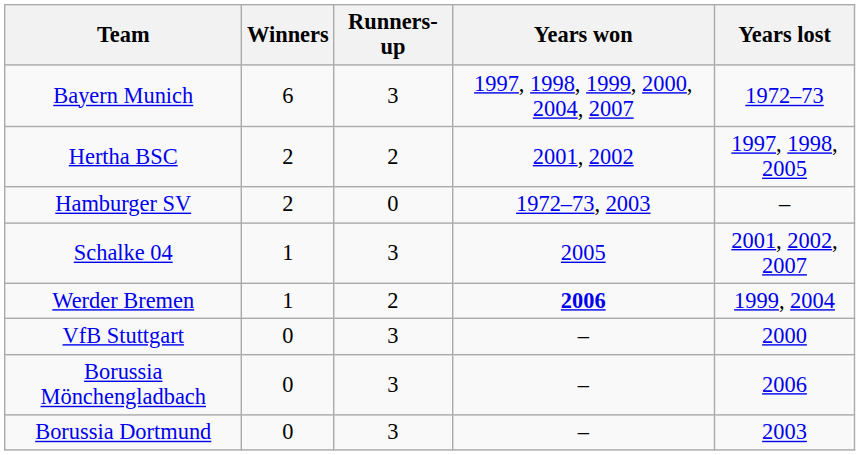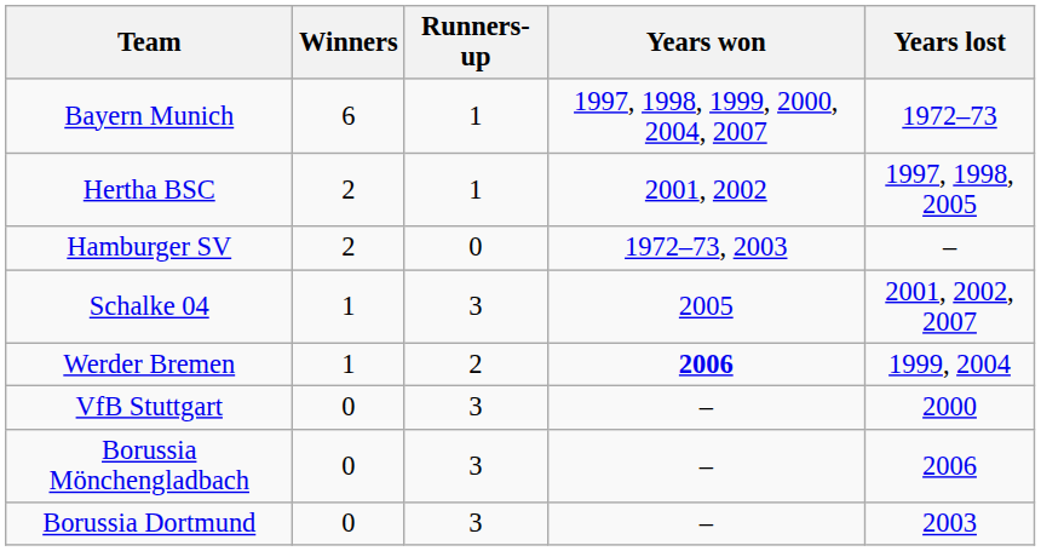 <table class="wikitable" style="text-align:center">
 <tr>
 <th>Team</th>
 <th>Winners</th>
 <th>Runners-up</th>
 <th>Years won</th>
 <th>Years lost</th>
 </tr>
 <tr>
 <td><a href='#'>Bayern Munich</a></td>
 <td>6</td>
-<td>3</td>
+<td>1</td>
 <td><a href='#'>1997</a>, <a href='#'>1998</a>, <a href='#'>1999</a>, <a href='#'>2000</a>, <a href='#'>2004</a>, <a href='#'>2007</a></td>
 <td><a href='#'>1972–73</a></td>
 </tr>
 <tr>
 <td><a href='#'>Hertha BSC</a></td>
 <td>2</td>
-<td>2</td>
+<td>1</td>
 <td><a href='#'>2001</a>, <a href='#'>2002</a></td>
 <td><a href='#'>1997</a>, <a href='#'>1998</a>, <a href='#'>2005</a></td>
 </tr>
 <tr>
 <td><a href='#'>Hamburger SV</a></td>
 <td>2</td>
 <td>0</td>
 <td><a href='#'>1972–73</a>, <a href='#'>2003</a></td>
 <td>–</td>
 </tr>
 <tr>
 <td><a href='#'>Schalke 04</a></td>
 <td>1</td>
 <td>3</td>
 <td><a href='#'>2005</a></td>
 <td><a href='#'>2001</a>, <a href='#'>2002</a>, <a href='#'>2007</a></td>
 </tr>
 <tr>
 <td><a href='#'>Werder Bremen</a></td>
 <td>1</td>
 <td>2</td>
 <td><strong><a href='#'>2006</a></strong></td>
 <td><a href='#'>1999</a>, <a href='#'>2004</a></td>
 </tr>
 <tr>
 <td><a href='#'>VfB Stuttgart</a></td>
 <td>0</td>
 <td>3</td>
 <td>–</td>
 <td><a href='#'>2000</a></td>
 </tr>
 <tr>
 <td><a href='#'>Borussia Mönchengladbach</a></td>
 <td>0</td>
 <td>3</td>
 <td>–</td>
 <td><a href='#'>2006</a></td>
 </tr>
 <tr>
 <td><a href='#'>Borussia Dortmund</a></td>
 <td>0</td>
 <td>3</td>
 <td>–</td>
 <td><a href='#'>2003</a></td>
 </tr>
 </table>
